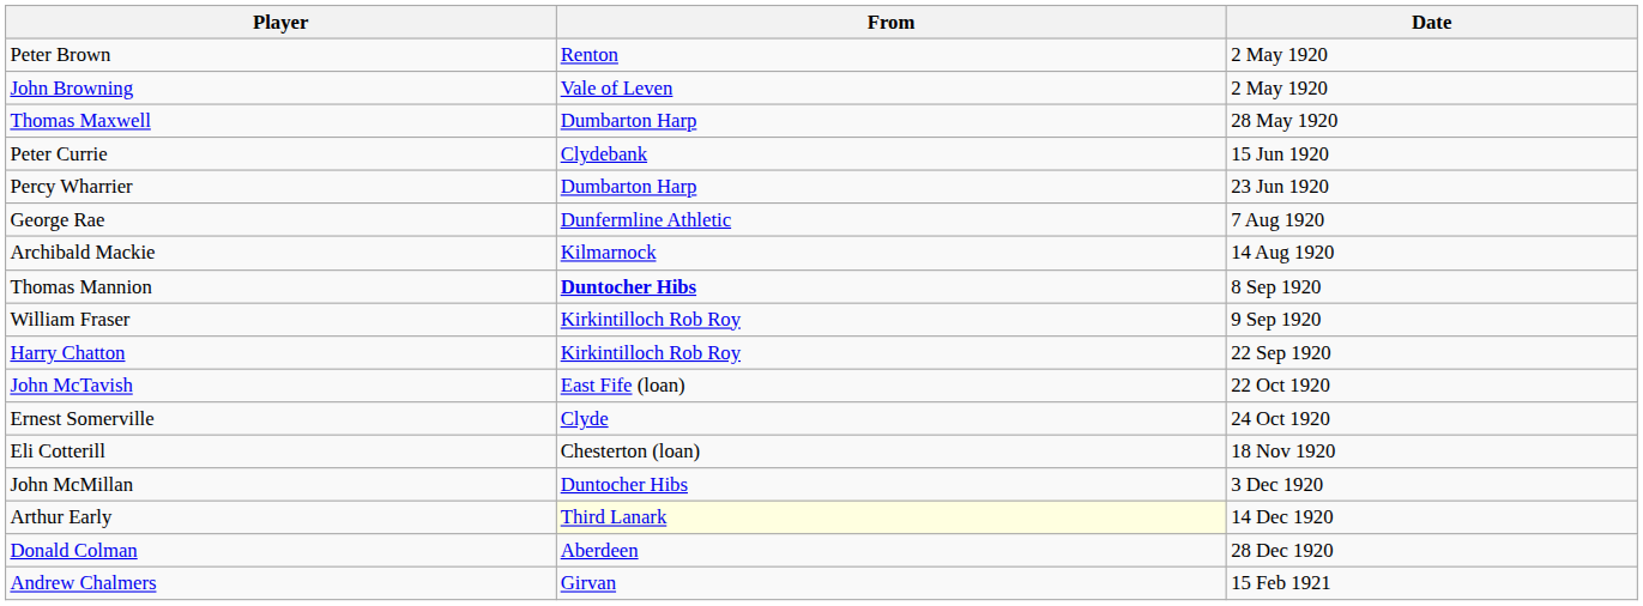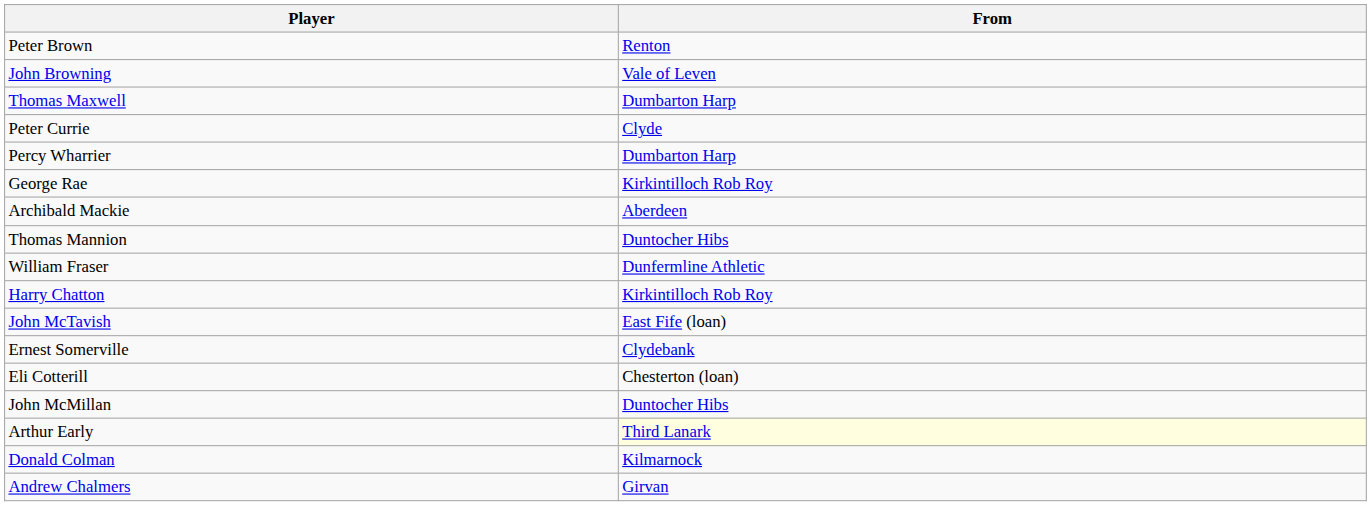 <table class="wikitable" style="text-align:center; font-size:95%;width:98%; text-align:left">
 <tr>
 <th>Player</th>
 <th>From</th>
-<th>Date</th>
 </tr>
 <tr>
 <td> Peter Brown</td>
 <td> <a href='#'>Renton</a></td>
-<td>2 May 1920</td>
 </tr>
 <tr>
 <td> <a href='#'>John Browning</a></td>
 <td> <a href='#'>Vale of Leven</a></td>
-<td>2 May 1920</td>
 </tr>
 <tr>
 <td> <a href='#'>Thomas Maxwell</a></td>
 <td> <a href='#'>Dumbarton Harp</a></td>
-<td>28 May 1920</td>
 </tr>
 <tr>
 <td> Peter Currie</td>
-<td> <a href='#'>Clydebank</a></td>
-<td>15 Jun 1920</td>
+<td> <a href='#'>Clyde</a></td>
 </tr>
 <tr>
 <td> Percy Wharrier</td>
 <td> <a href='#'>Dumbarton Harp</a></td>
-<td>23 Jun 1920</td>
 </tr>
 <tr>
 <td> George Rae</td>
-<td> <a href='#'>Dunfermline Athletic</a></td>
-<td>7 Aug 1920</td>
+<td> <a href='#'>Kirkintilloch Rob Roy</a></td>
 </tr>
 <tr>
 <td> Archibald Mackie</td>
-<td> <a href='#'>Kilmarnock</a></td>
-<td>14 Aug 1920</td>
+<td> <a href='#'>Aberdeen</a></td>
 </tr>
 <tr>
 <td> Thomas Mannion</td>
-<td><strong> <a href='#'>Duntocher Hibs</a></strong></td>
-<td>8 Sep 1920</td>
+<td> <a href='#'>Duntocher Hibs</a></td>
 </tr>
 <tr>
 <td> William Fraser</td>
-<td> <a href='#'>Kirkintilloch Rob Roy</a></td>
-<td>9 Sep 1920</td>
+<td> <a href='#'>Dunfermline Athletic</a></td>
 </tr>
 <tr>
 <td> <a href='#'>Harry Chatton</a></td>
 <td> <a href='#'>Kirkintilloch Rob Roy</a></td>
-<td>22 Sep 1920</td>
 </tr>
 <tr>
 <td> <a href='#'>John McTavish</a></td>
 <td> <a href='#'>East Fife</a> (loan)</td>
-<td>22 Oct 1920</td>
 </tr>
 <tr>
 <td> Ernest Somerville</td>
-<td> <a href='#'>Clyde</a></td>
-<td>24 Oct 1920</td>
+<td> <a href='#'>Clydebank</a></td>
 </tr>
 <tr>
 <td> Eli Cotterill</td>
 <td> Chesterton (loan)</td>
-<td>18 Nov 1920</td>
 </tr>
 <tr>
 <td> John McMillan</td>
 <td> <a href='#'>Duntocher Hibs</a></td>
-<td>3 Dec 1920</td>
 </tr>
 <tr>
 <td> Arthur Early</td>
 <td style="background: lightyellow;"> <a href='#'>Third Lanark</a></td>
-<td>14 Dec 1920</td>
 </tr>
 <tr>
 <td> <a href='#'>Donald Colman</a></td>
-<td> <a href='#'>Aberdeen</a></td>
-<td>28 Dec 1920</td>
+<td> <a href='#'>Kilmarnock</a></td>
 </tr>
 <tr>
 <td> <a href='#'>Andrew Chalmers</a></td>
 <td> <a href='#'>Girvan</a></td>
-<td>15 Feb 1921</td>
 </tr>
 </table>
